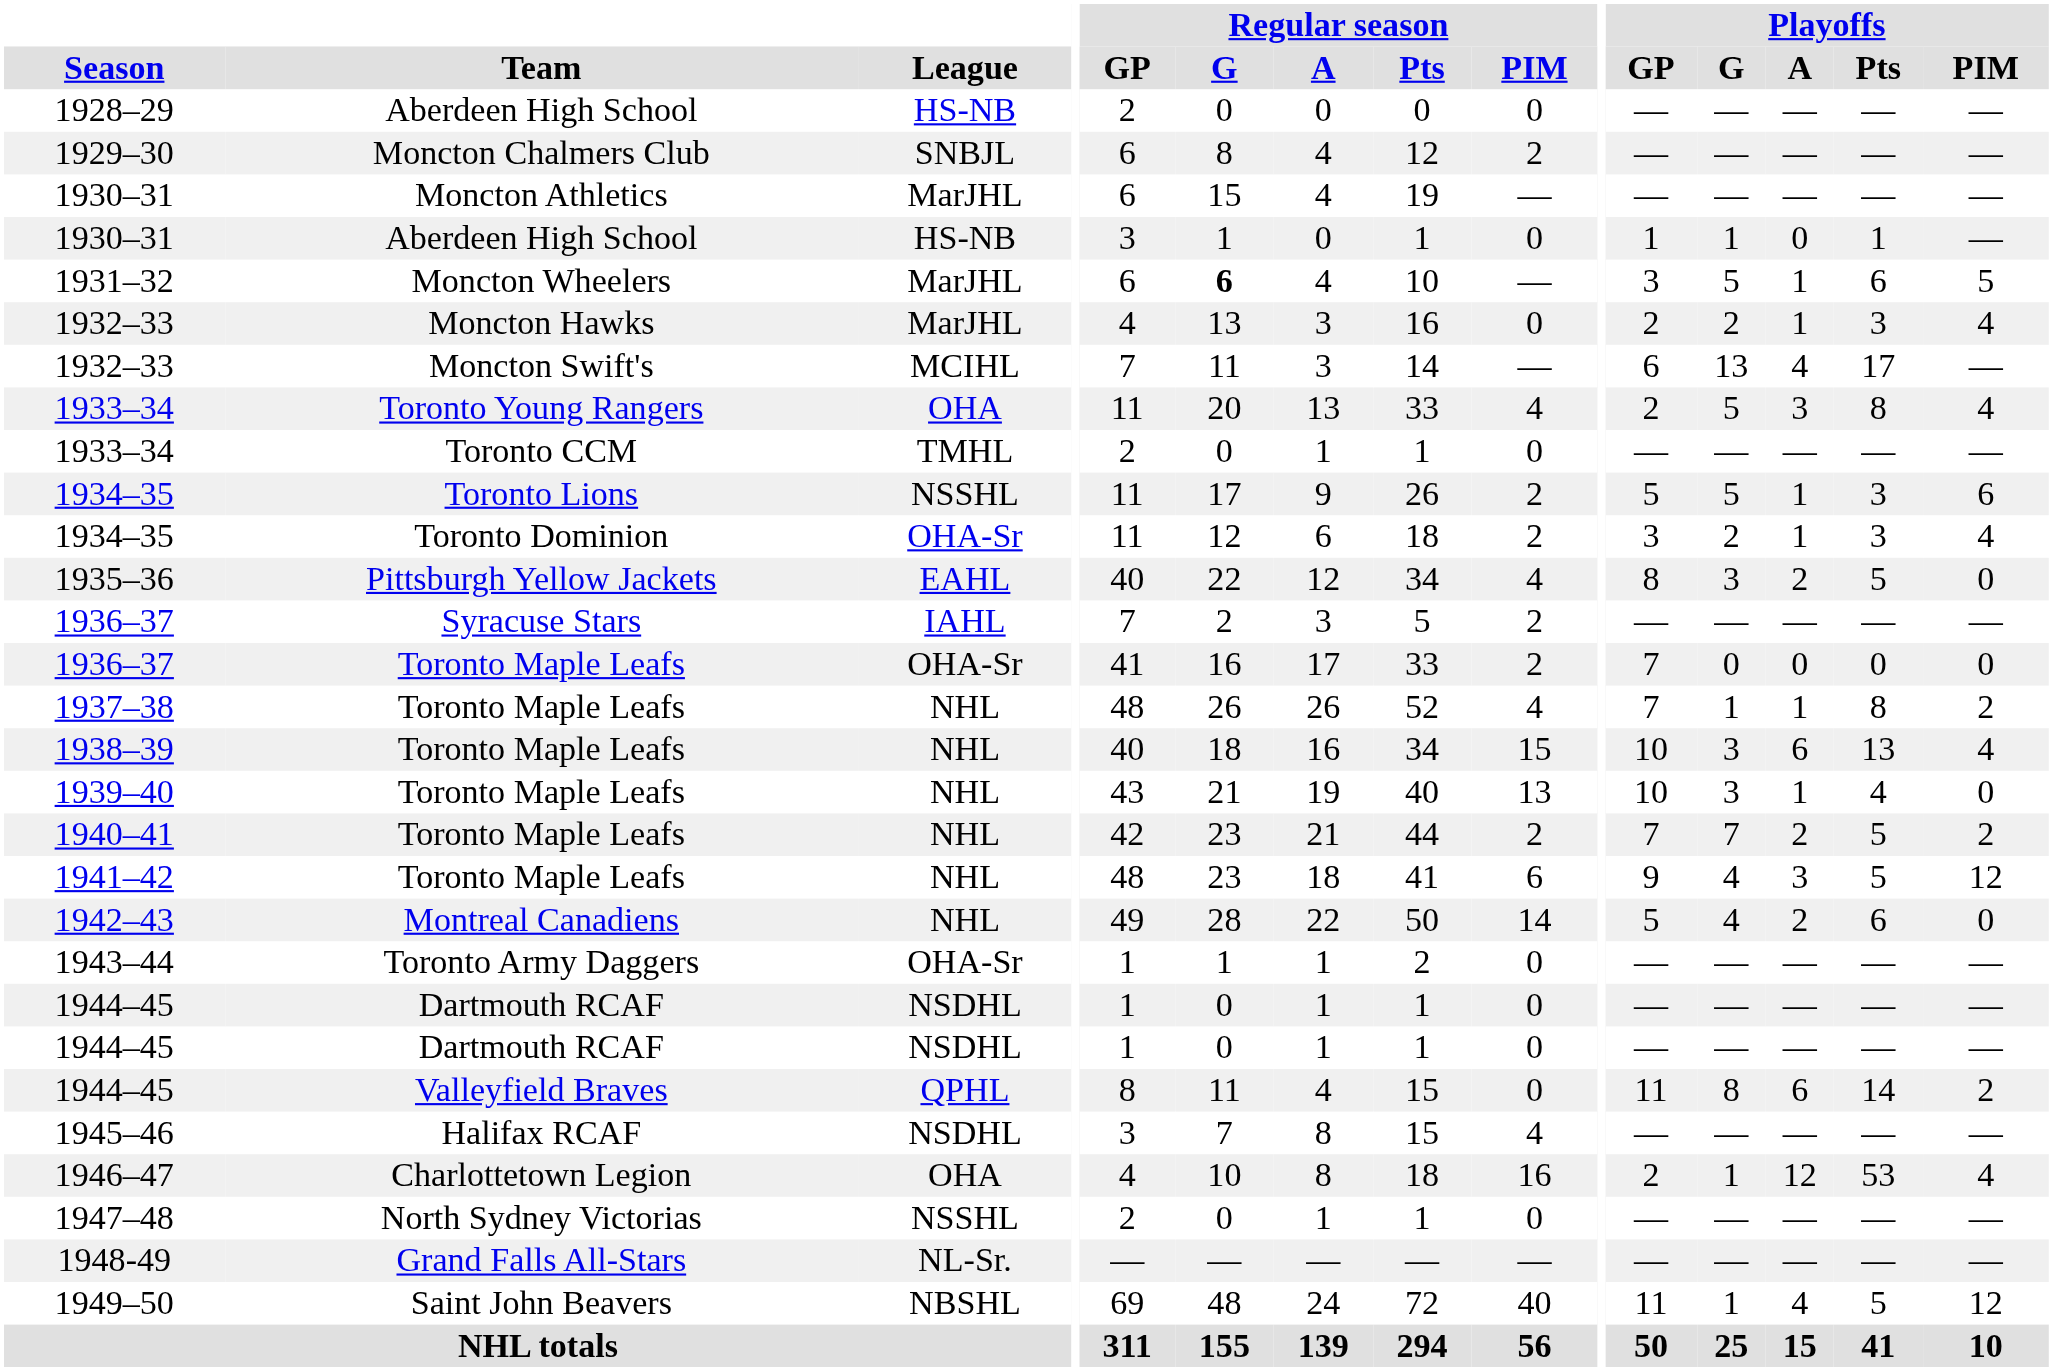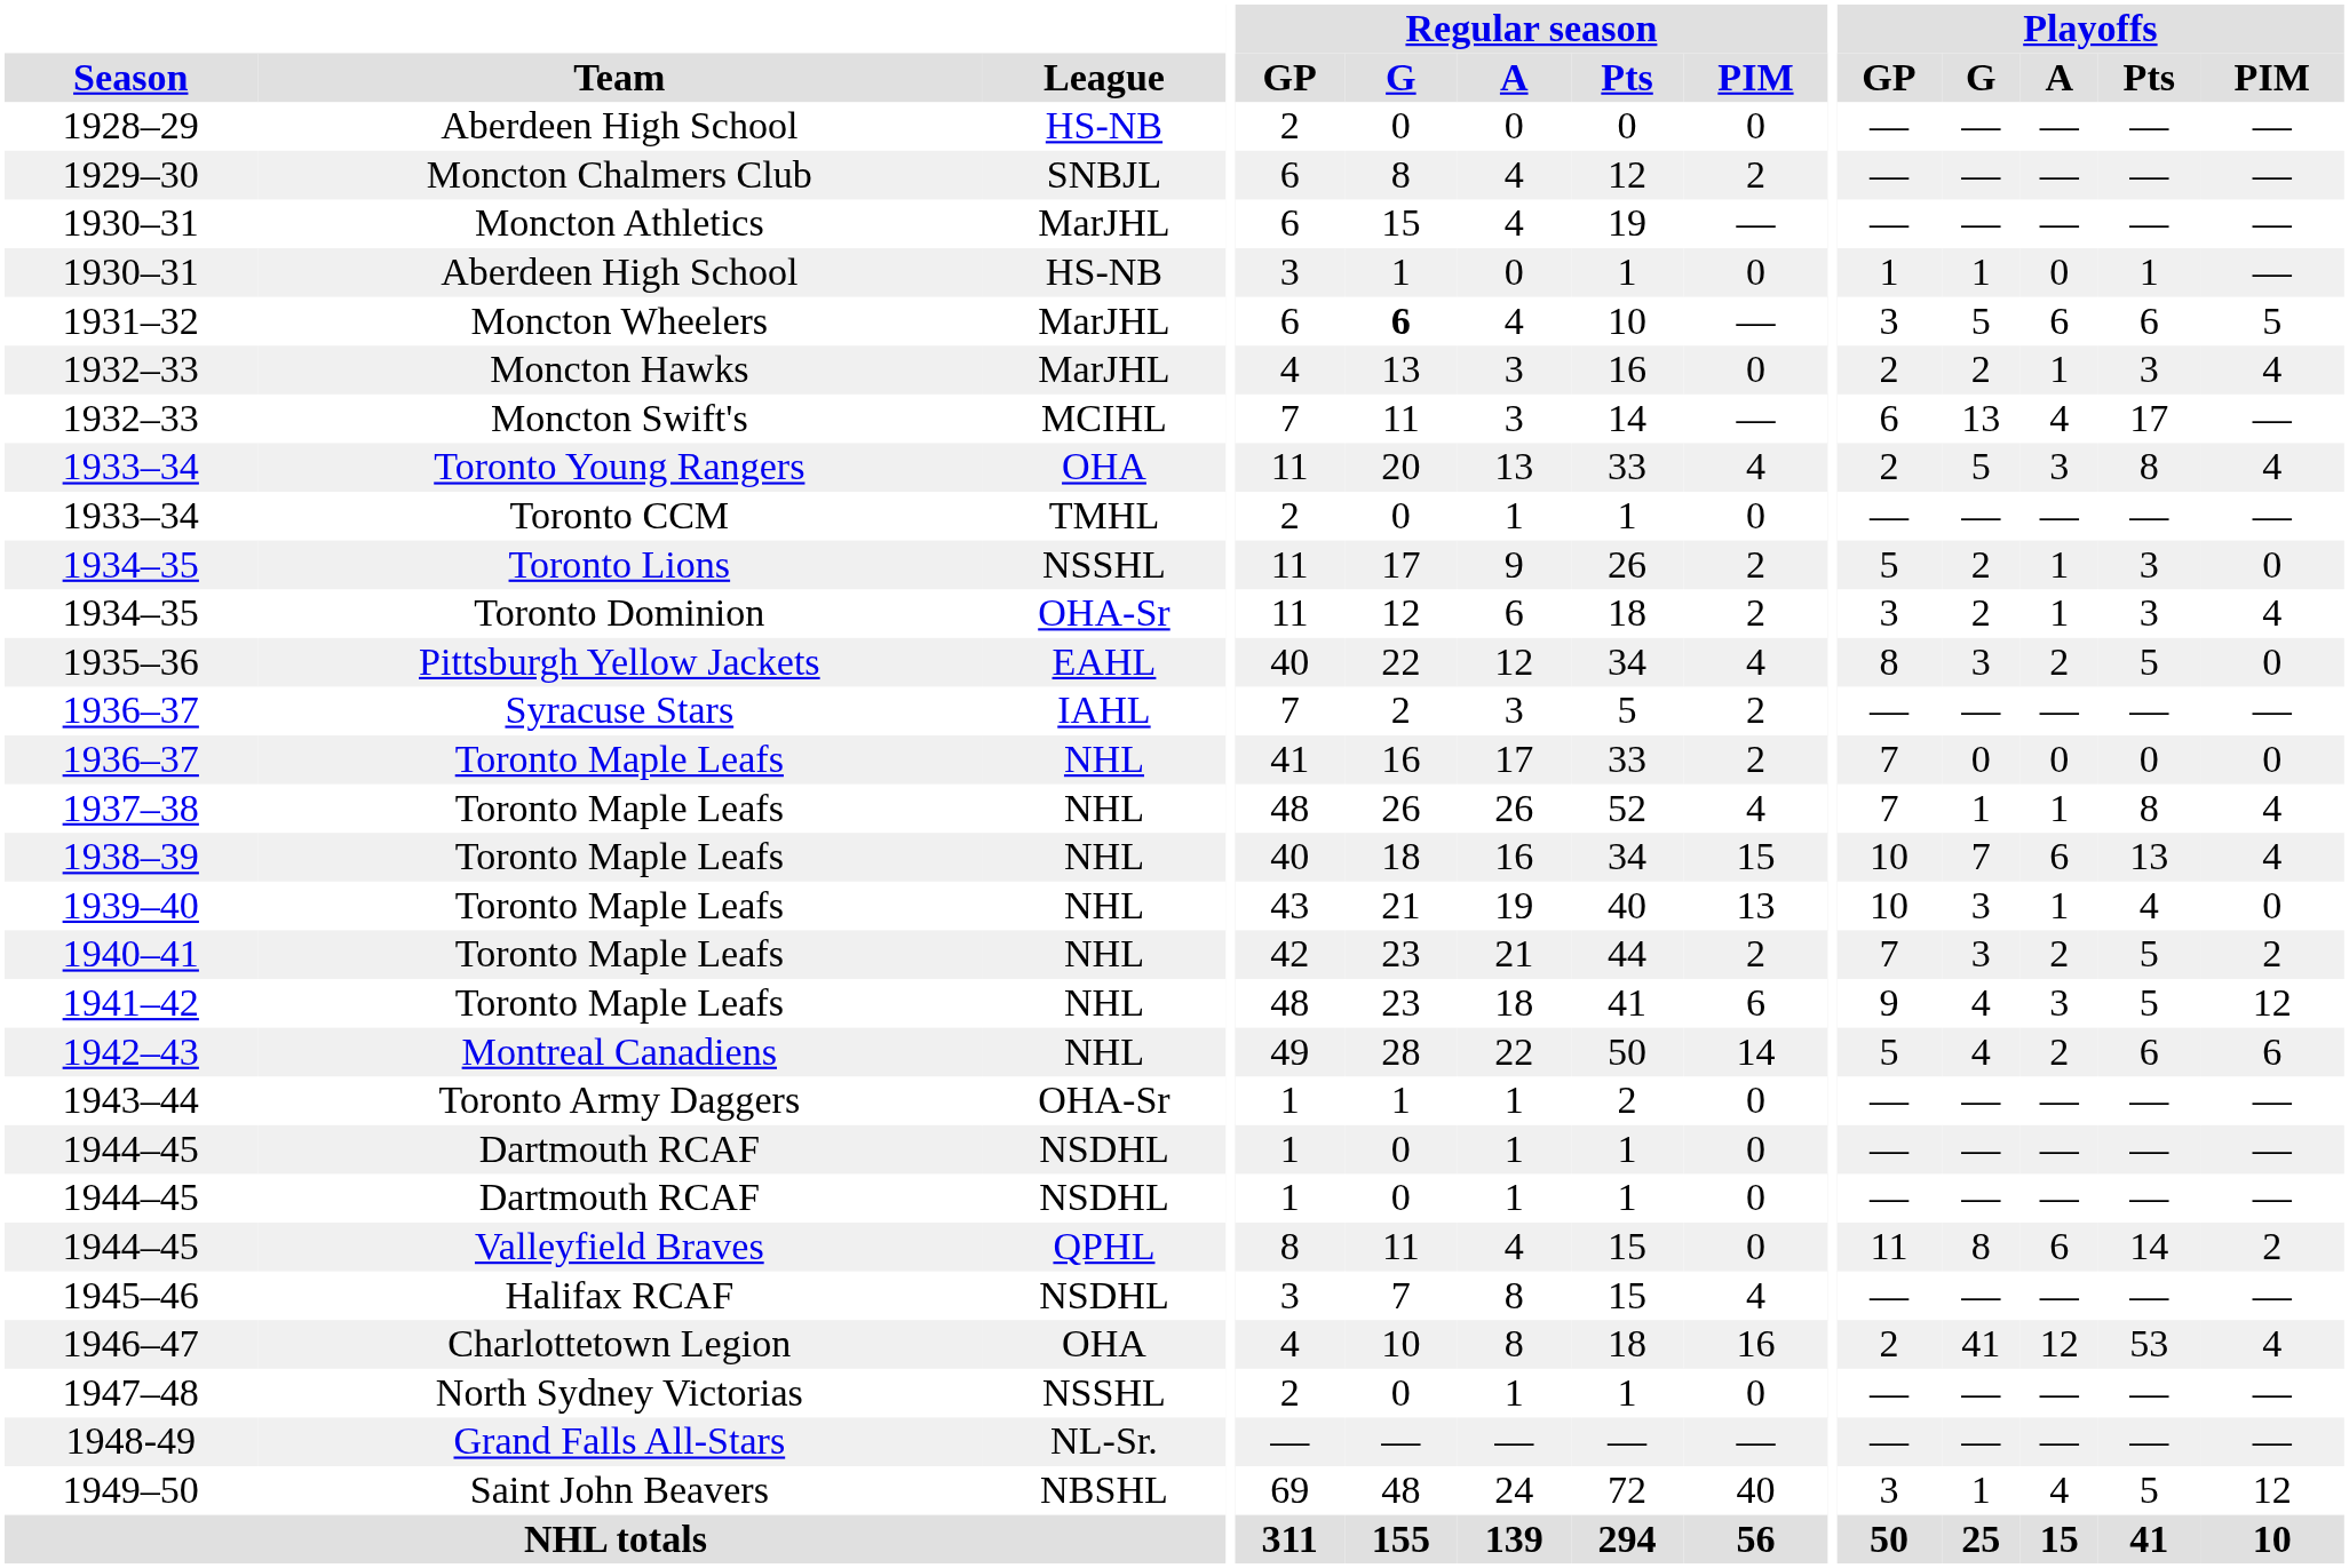 <table border="0" cellpadding="1" cellspacing="0" style="text-align:center; width:60em">
 <tr bgcolor="#e0e0e0">
 <th colspan="3" bgcolor="#ffffff"></th>
 <th rowspan="100" bgcolor="#ffffff"></th>
 <th colspan="5"><a href='#'>Regular season</a></th>
 <th rowspan="100" bgcolor="#ffffff"></th>
 <th colspan="5"><a href='#'>Playoffs</a></th>
 </tr>
 <tr bgcolor="#e0e0e0">
 <th><a href='#'>Season</a></th>
 <th>Team</th>
 <th>League</th>
 <th>GP</th>
 <th><a href='#'>G</a></th>
 <th><a href='#'>A</a></th>
 <th><a href='#'>Pts</a></th>
 <th><a href='#'>PIM</a></th>
 <th>GP</th>
 <th>G</th>
 <th>A</th>
 <th>Pts</th>
 <th>PIM</th>
 </tr>
 <tr>
 <td>1928–29</td>
 <td>Aberdeen High School</td>
 <td><a href='#'>HS-NB</a></td>
 <td>2</td>
 <td>0</td>
 <td>0</td>
 <td>0</td>
 <td>0</td>
 <td>—</td>
 <td>—</td>
 <td>—</td>
 <td>—</td>
 <td>—</td>
 </tr>
 <tr bgcolor="#f0f0f0">
 <td>1929–30</td>
 <td>Moncton Chalmers Club</td>
 <td>SNBJL</td>
 <td>6</td>
 <td>8</td>
 <td>4</td>
 <td>12</td>
 <td>2</td>
 <td>—</td>
 <td>—</td>
 <td>—</td>
 <td>—</td>
 <td>—</td>
 </tr>
 <tr>
 <td>1930–31</td>
 <td>Moncton Athletics</td>
 <td>MarJHL</td>
 <td>6</td>
 <td>15</td>
 <td>4</td>
 <td>19</td>
 <td>—</td>
 <td>—</td>
 <td>—</td>
 <td>—</td>
 <td>—</td>
 <td>—</td>
 </tr>
 <tr bgcolor="#f0f0f0">
 <td>1930–31</td>
 <td>Aberdeen High School</td>
 <td>HS-NB</td>
 <td>3</td>
 <td>1</td>
 <td>0</td>
 <td>1</td>
 <td>0</td>
 <td>1</td>
 <td>1</td>
 <td>0</td>
 <td>1</td>
 <td>—</td>
 </tr>
 <tr>
 <td>1931–32</td>
 <td>Moncton Wheelers</td>
 <td>MarJHL</td>
 <td>6</td>
 <td><strong>6</strong></td>
 <td>4</td>
 <td>10</td>
 <td>—</td>
 <td>3</td>
 <td>5</td>
-<td>1</td>
+<td>6</td>
 <td>6</td>
 <td>5</td>
 </tr>
 <tr bgcolor="#f0f0f0">
 <td>1932–33</td>
 <td>Moncton Hawks</td>
 <td>MarJHL</td>
 <td>4</td>
 <td>13</td>
 <td>3</td>
 <td>16</td>
 <td>0</td>
 <td>2</td>
 <td>2</td>
 <td>1</td>
 <td>3</td>
 <td>4</td>
 </tr>
 <tr>
 <td>1932–33</td>
 <td>Moncton Swift's</td>
 <td>MCIHL</td>
 <td>7</td>
 <td>11</td>
 <td>3</td>
 <td>14</td>
 <td>—</td>
 <td>6</td>
 <td>13</td>
 <td>4</td>
 <td>17</td>
 <td>—</td>
 </tr>
 <tr bgcolor="#f0f0f0">
 <td><a href='#'>1933–34</a></td>
 <td><a href='#'>Toronto Young Rangers</a></td>
 <td><a href='#'>OHA</a></td>
 <td>11</td>
 <td>20</td>
 <td>13</td>
 <td>33</td>
 <td>4</td>
 <td>2</td>
 <td>5</td>
 <td>3</td>
 <td>8</td>
 <td>4</td>
 </tr>
 <tr>
 <td>1933–34</td>
 <td>Toronto CCM</td>
 <td>TMHL</td>
 <td>2</td>
 <td>0</td>
 <td>1</td>
 <td>1</td>
 <td>0</td>
 <td>—</td>
 <td>—</td>
 <td>—</td>
 <td>—</td>
 <td>—</td>
 </tr>
 <tr bgcolor="#f0f0f0">
 <td><a href='#'>1934–35</a></td>
 <td><a href='#'>Toronto Lions</a></td>
 <td>NSSHL</td>
 <td>11</td>
 <td>17</td>
 <td>9</td>
 <td>26</td>
 <td>2</td>
 <td>5</td>
-<td>5</td>
+<td>2</td>
 <td>1</td>
 <td>3</td>
-<td>6</td>
+<td>0</td>
 </tr>
 <tr>
 <td>1934–35</td>
 <td>Toronto Dominion</td>
 <td><a href='#'>OHA-Sr</a></td>
 <td>11</td>
 <td>12</td>
 <td>6</td>
 <td>18</td>
 <td>2</td>
 <td>3</td>
 <td>2</td>
 <td>1</td>
 <td>3</td>
 <td>4</td>
 </tr>
 <tr bgcolor="#f0f0f0">
 <td>1935–36</td>
 <td><a href='#'>Pittsburgh Yellow Jackets</a></td>
 <td><a href='#'>EAHL</a></td>
 <td>40</td>
 <td>22</td>
 <td>12</td>
 <td>34</td>
 <td>4</td>
 <td>8</td>
 <td>3</td>
 <td>2</td>
 <td>5</td>
 <td>0</td>
 </tr>
 <tr>
 <td><a href='#'>1936–37</a></td>
 <td><a href='#'>Syracuse Stars</a></td>
 <td><a href='#'>IAHL</a></td>
 <td>7</td>
 <td>2</td>
 <td>3</td>
 <td>5</td>
 <td>2</td>
 <td>—</td>
 <td>—</td>
 <td>—</td>
 <td>—</td>
 <td>—</td>
 </tr>
 <tr bgcolor="#f0f0f0">
 <td><a href='#'>1936–37</a></td>
 <td><a href='#'>Toronto Maple Leafs</a></td>
-<td>OHA-Sr</td>
+<td><a href='#'>NHL</a></td>
 <td>41</td>
 <td>16</td>
 <td>17</td>
 <td>33</td>
 <td>2</td>
 <td>7</td>
 <td>0</td>
 <td>0</td>
 <td>0</td>
 <td>0</td>
 </tr>
 <tr>
 <td><a href='#'>1937–38</a></td>
 <td>Toronto Maple Leafs</td>
 <td>NHL</td>
 <td>48</td>
 <td>26</td>
 <td>26</td>
 <td>52</td>
 <td>4</td>
 <td>7</td>
 <td>1</td>
 <td>1</td>
 <td>8</td>
-<td>2</td>
+<td>4</td>
 </tr>
 <tr bgcolor="#f0f0f0">
 <td><a href='#'>1938–39</a></td>
 <td>Toronto Maple Leafs</td>
 <td>NHL</td>
 <td>40</td>
 <td>18</td>
 <td>16</td>
 <td>34</td>
 <td>15</td>
 <td>10</td>
-<td>3</td>
+<td>7</td>
 <td>6</td>
 <td>13</td>
 <td>4</td>
 </tr>
 <tr>
 <td><a href='#'>1939–40</a></td>
 <td>Toronto Maple Leafs</td>
 <td>NHL</td>
 <td>43</td>
 <td>21</td>
 <td>19</td>
 <td>40</td>
 <td>13</td>
 <td>10</td>
 <td>3</td>
 <td>1</td>
 <td>4</td>
 <td>0</td>
 </tr>
 <tr bgcolor="#f0f0f0">
 <td><a href='#'>1940–41</a></td>
 <td>Toronto Maple Leafs</td>
 <td>NHL</td>
 <td>42</td>
 <td>23</td>
 <td>21</td>
 <td>44</td>
 <td>2</td>
 <td>7</td>
-<td>7</td>
+<td>3</td>
 <td>2</td>
 <td>5</td>
 <td>2</td>
 </tr>
 <tr>
 <td><a href='#'>1941–42</a></td>
 <td>Toronto Maple Leafs</td>
 <td>NHL</td>
 <td>48</td>
 <td>23</td>
 <td>18</td>
 <td>41</td>
 <td>6</td>
 <td>9</td>
 <td>4</td>
 <td>3</td>
 <td>5</td>
 <td>12</td>
 </tr>
 <tr bgcolor="#f0f0f0">
 <td><a href='#'>1942–43</a></td>
 <td><a href='#'>Montreal Canadiens</a></td>
 <td>NHL</td>
 <td>49</td>
 <td>28</td>
 <td>22</td>
 <td>50</td>
 <td>14</td>
 <td>5</td>
 <td>4</td>
 <td>2</td>
 <td>6</td>
-<td>0</td>
+<td>6</td>
 </tr>
 <tr>
 <td>1943–44</td>
 <td>Toronto Army Daggers</td>
 <td>OHA-Sr</td>
 <td>1</td>
 <td>1</td>
 <td>1</td>
 <td>2</td>
 <td>0</td>
 <td>—</td>
 <td>—</td>
 <td>—</td>
 <td>—</td>
 <td>—</td>
 </tr>
 <tr bgcolor="#f0f0f0">
 <td>1944–45</td>
 <td>Dartmouth RCAF</td>
 <td>NSDHL</td>
 <td>1</td>
 <td>0</td>
 <td>1</td>
 <td>1</td>
 <td>0</td>
 <td>—</td>
 <td>—</td>
 <td>—</td>
 <td>—</td>
 <td>—</td>
 </tr>
 <tr>
 <td>1944–45</td>
 <td>Dartmouth RCAF</td>
 <td>NSDHL</td>
 <td>1</td>
 <td>0</td>
 <td>1</td>
 <td>1</td>
 <td>0</td>
 <td>—</td>
 <td>—</td>
 <td>—</td>
 <td>—</td>
 <td>—</td>
 </tr>
 <tr bgcolor="#f0f0f0">
 <td>1944–45</td>
 <td><a href='#'>Valleyfield Braves</a></td>
 <td><a href='#'>QPHL</a></td>
 <td>8</td>
 <td>11</td>
 <td>4</td>
 <td>15</td>
 <td>0</td>
 <td>11</td>
 <td>8</td>
 <td>6</td>
 <td>14</td>
 <td>2</td>
 </tr>
 <tr>
 <td>1945–46</td>
 <td>Halifax RCAF</td>
 <td>NSDHL</td>
 <td>3</td>
 <td>7</td>
 <td>8</td>
 <td>15</td>
 <td>4</td>
 <td>—</td>
 <td>—</td>
 <td>—</td>
 <td>—</td>
 <td>—</td>
 </tr>
 <tr bgcolor="#f0f0f0">
 <td>1946–47</td>
 <td>Charlottetown Legion</td>
 <td>OHA</td>
 <td>4</td>
 <td>10</td>
 <td>8</td>
 <td>18</td>
 <td>16</td>
 <td>2</td>
-<td>1</td>
+<td>41</td>
 <td>12</td>
 <td>53</td>
 <td>4</td>
 </tr>
 <tr>
 <td>1947–48</td>
 <td>North Sydney Victorias</td>
 <td>NSSHL</td>
 <td>2</td>
 <td>0</td>
 <td>1</td>
 <td>1</td>
 <td>0</td>
 <td>—</td>
 <td>—</td>
 <td>—</td>
 <td>—</td>
 <td>—</td>
 </tr>
 <tr bgcolor="#f0f0f0">
 <td>1948-49</td>
 <td><a href='#'>Grand Falls All-Stars</a></td>
 <td>NL-Sr.</td>
 <td>—</td>
 <td>—</td>
 <td>—</td>
 <td>—</td>
 <td>—</td>
 <td>—</td>
 <td>—</td>
 <td>—</td>
 <td>—</td>
 <td>—</td>
 </tr>
 <tr>
 <td>1949–50</td>
 <td>Saint John Beavers</td>
 <td>NBSHL</td>
 <td>69</td>
 <td>48</td>
 <td>24</td>
 <td>72</td>
 <td>40</td>
-<td>11</td>
+<td>3</td>
 <td>1</td>
 <td>4</td>
 <td>5</td>
 <td>12</td>
 </tr>
 <tr bgcolor="#e0e0e0">
 <th colspan="3">NHL totals</th>
 <th>311</th>
 <th>155</th>
 <th>139</th>
 <th>294</th>
 <th>56</th>
 <th>50</th>
 <th>25</th>
 <th>15</th>
 <th>41</th>
 <th>10</th>
 </tr>
 </table>
